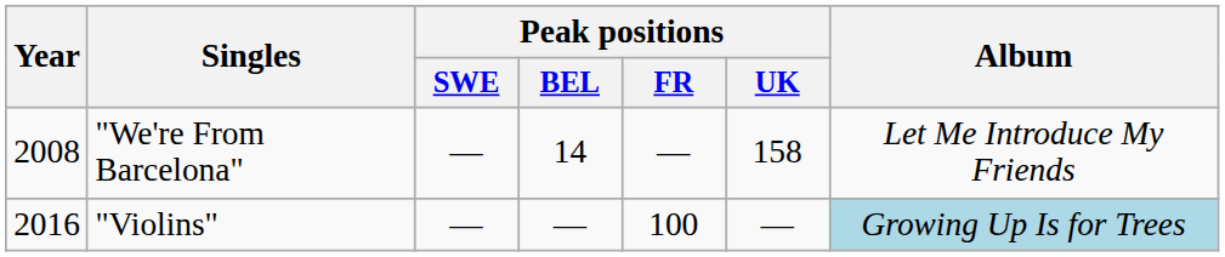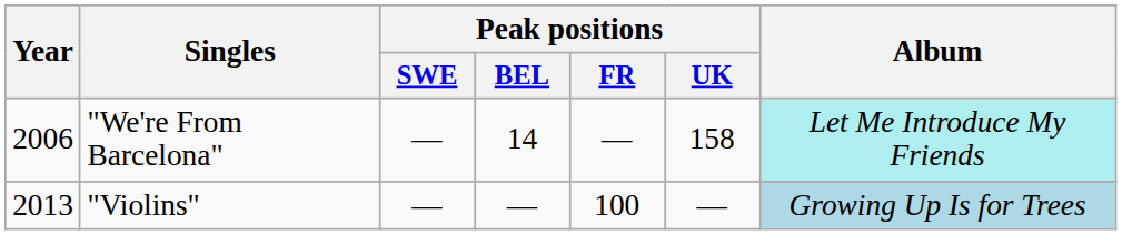 <table class="wikitable">
 <tr>
 <th align="center" rowspan="2" width="10">Year</th>
 <th align="center" rowspan="2" width="150">Singles</th>
 <th align="center" colspan="4" width="30">Peak positions</th>
 <th align="center" rowspan="2" width="180">Album</th>
 </tr>
 <tr>
 <th scope="col" style="width:3em;font-size:90%;"><a href='#'>SWE</a><br></th>
 <th scope="col" style="width:3em;font-size:90%;"><a href='#'>BEL</a><br></th>
 <th scope="col" style="width:3em;font-size:90%;"><a href='#'>FR</a><br></th>
 <th scope="col" style="width:3em;font-size:90%;"><a href='#'>UK</a><br></th>
 </tr>
 <tr>
-<td align="center" rowspan="1">2008</td>
+<td align="center" rowspan="1">2006</td>
 <td>"We're From Barcelona"</td>
 <td align="center">—</td>
 <td align="center">14</td>
 <td align="center">—</td>
 <td align="center">158</td>
-<td align="center"><em>Let Me Introduce My Friends</em></td>
+<td align="center" style="background: paleturquoise;"><em>Let Me Introduce My Friends</em></td>
 </tr>
 <tr>
-<td align="center" rowspan="1">2016</td>
+<td align="center" rowspan="1">2013</td>
 <td>"Violins"</td>
 <td align="center">—</td>
 <td align="center">—</td>
 <td align="center">100</td>
 <td align="center">—</td>
 <td align="center" style="background: lightblue;"><em>Growing Up Is for Trees</em></td>
 </tr>
 </table>
